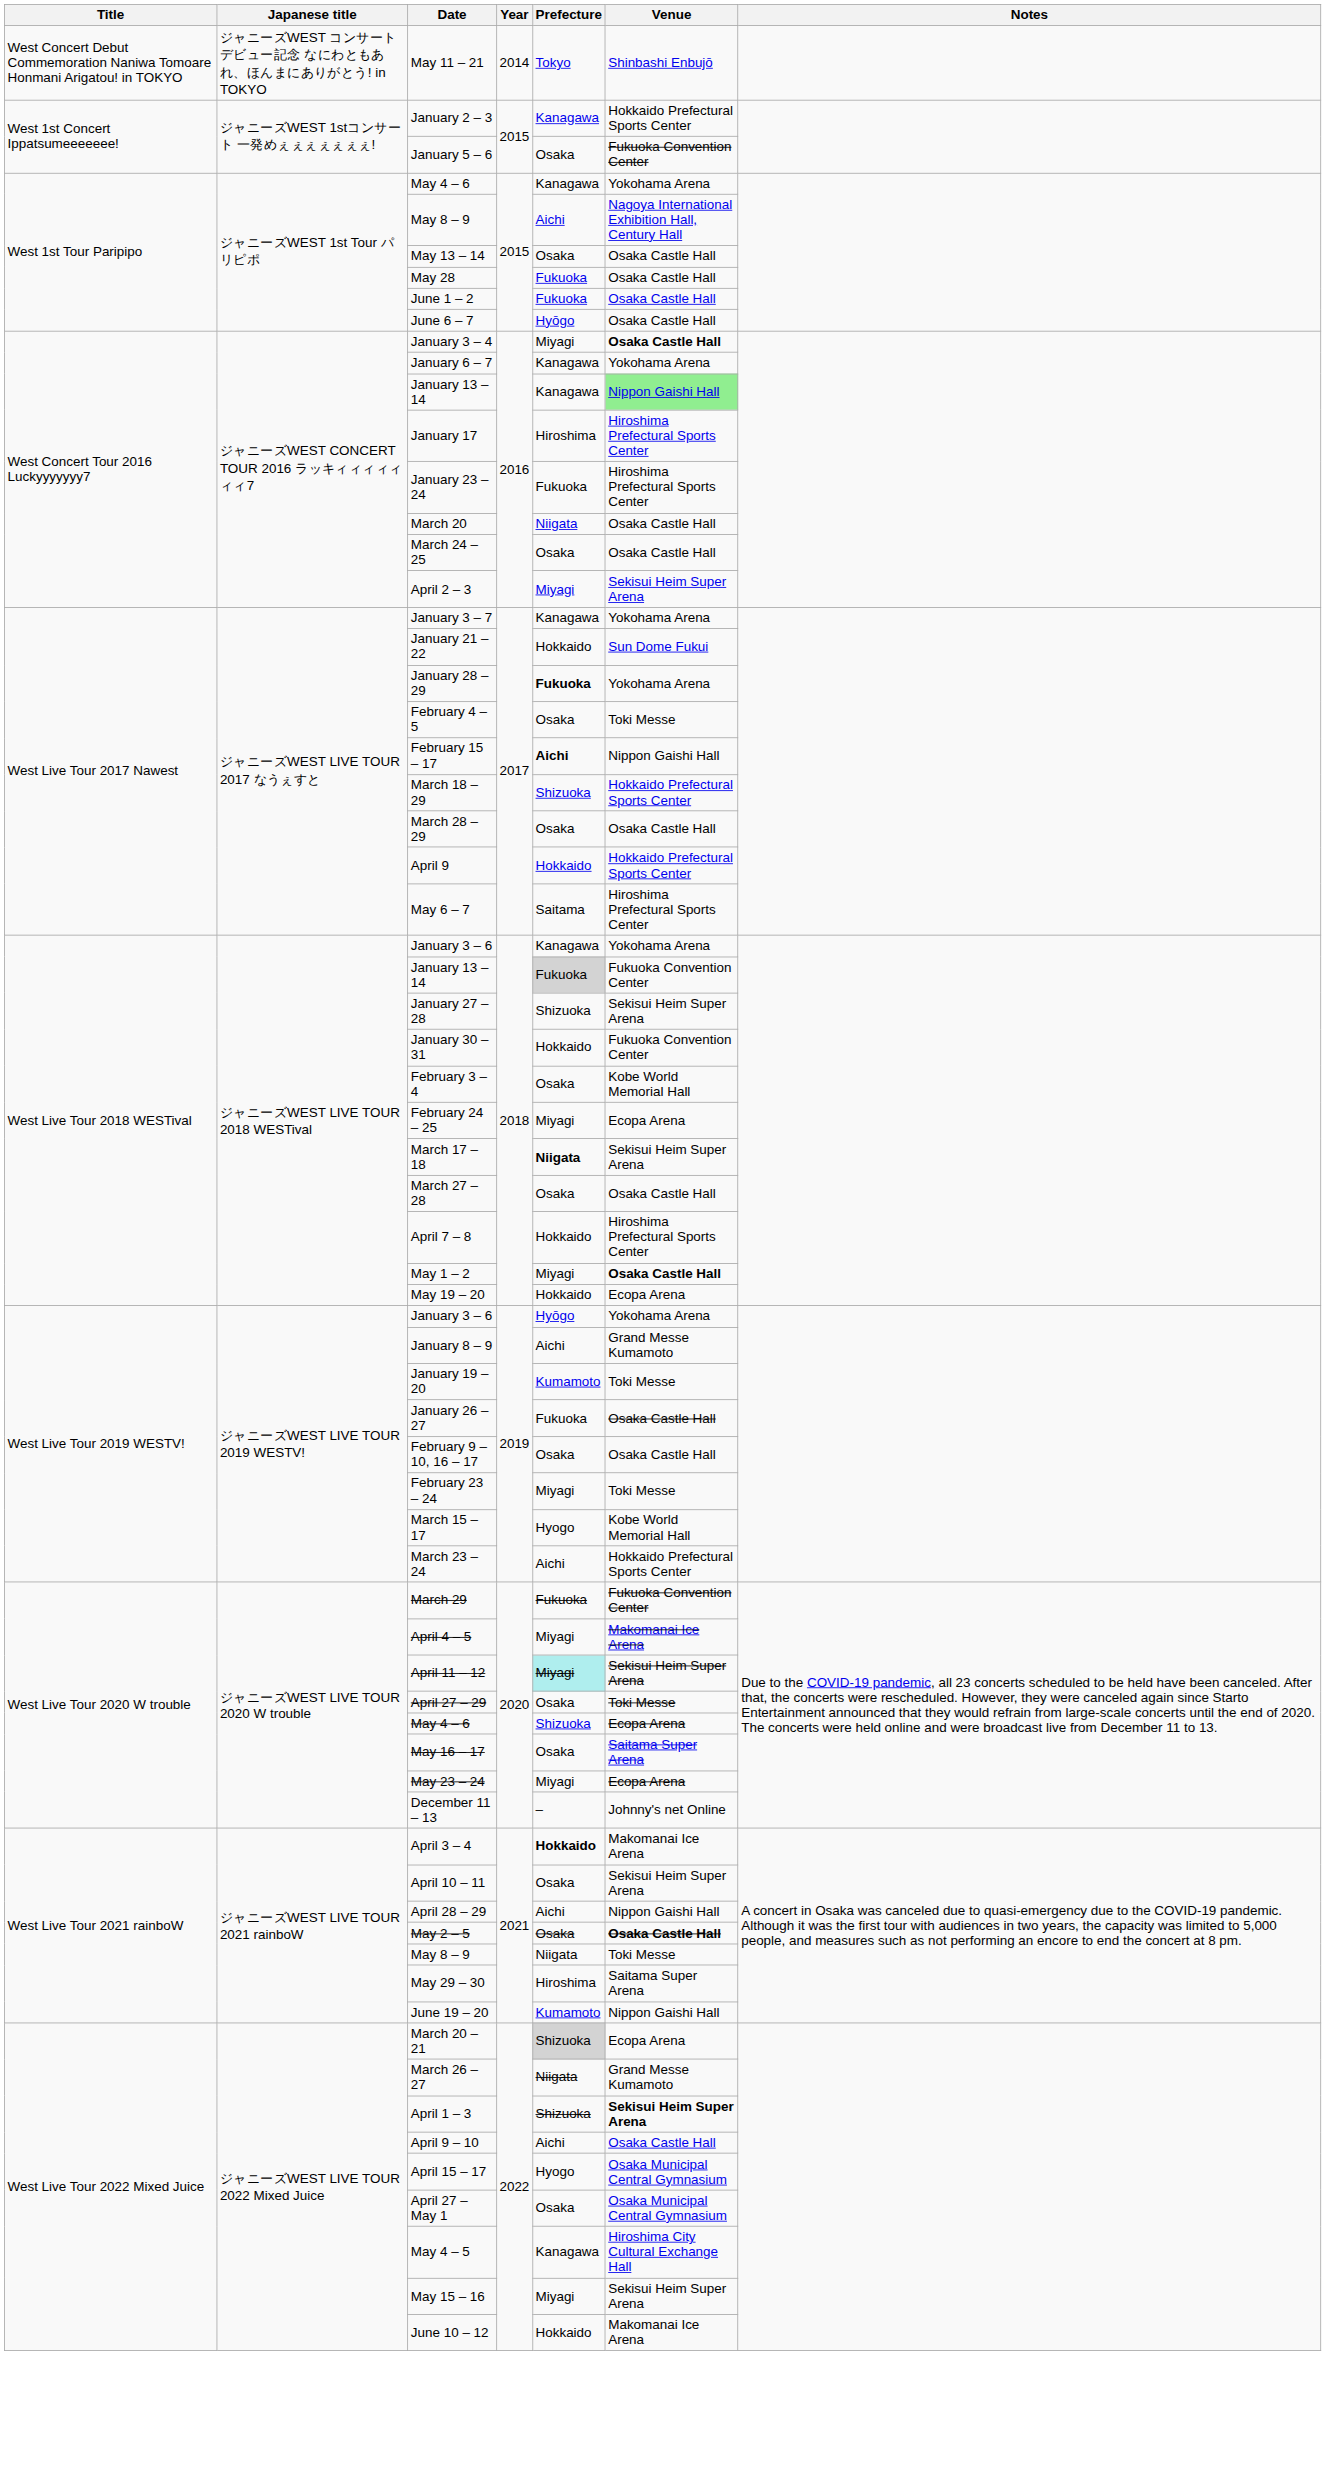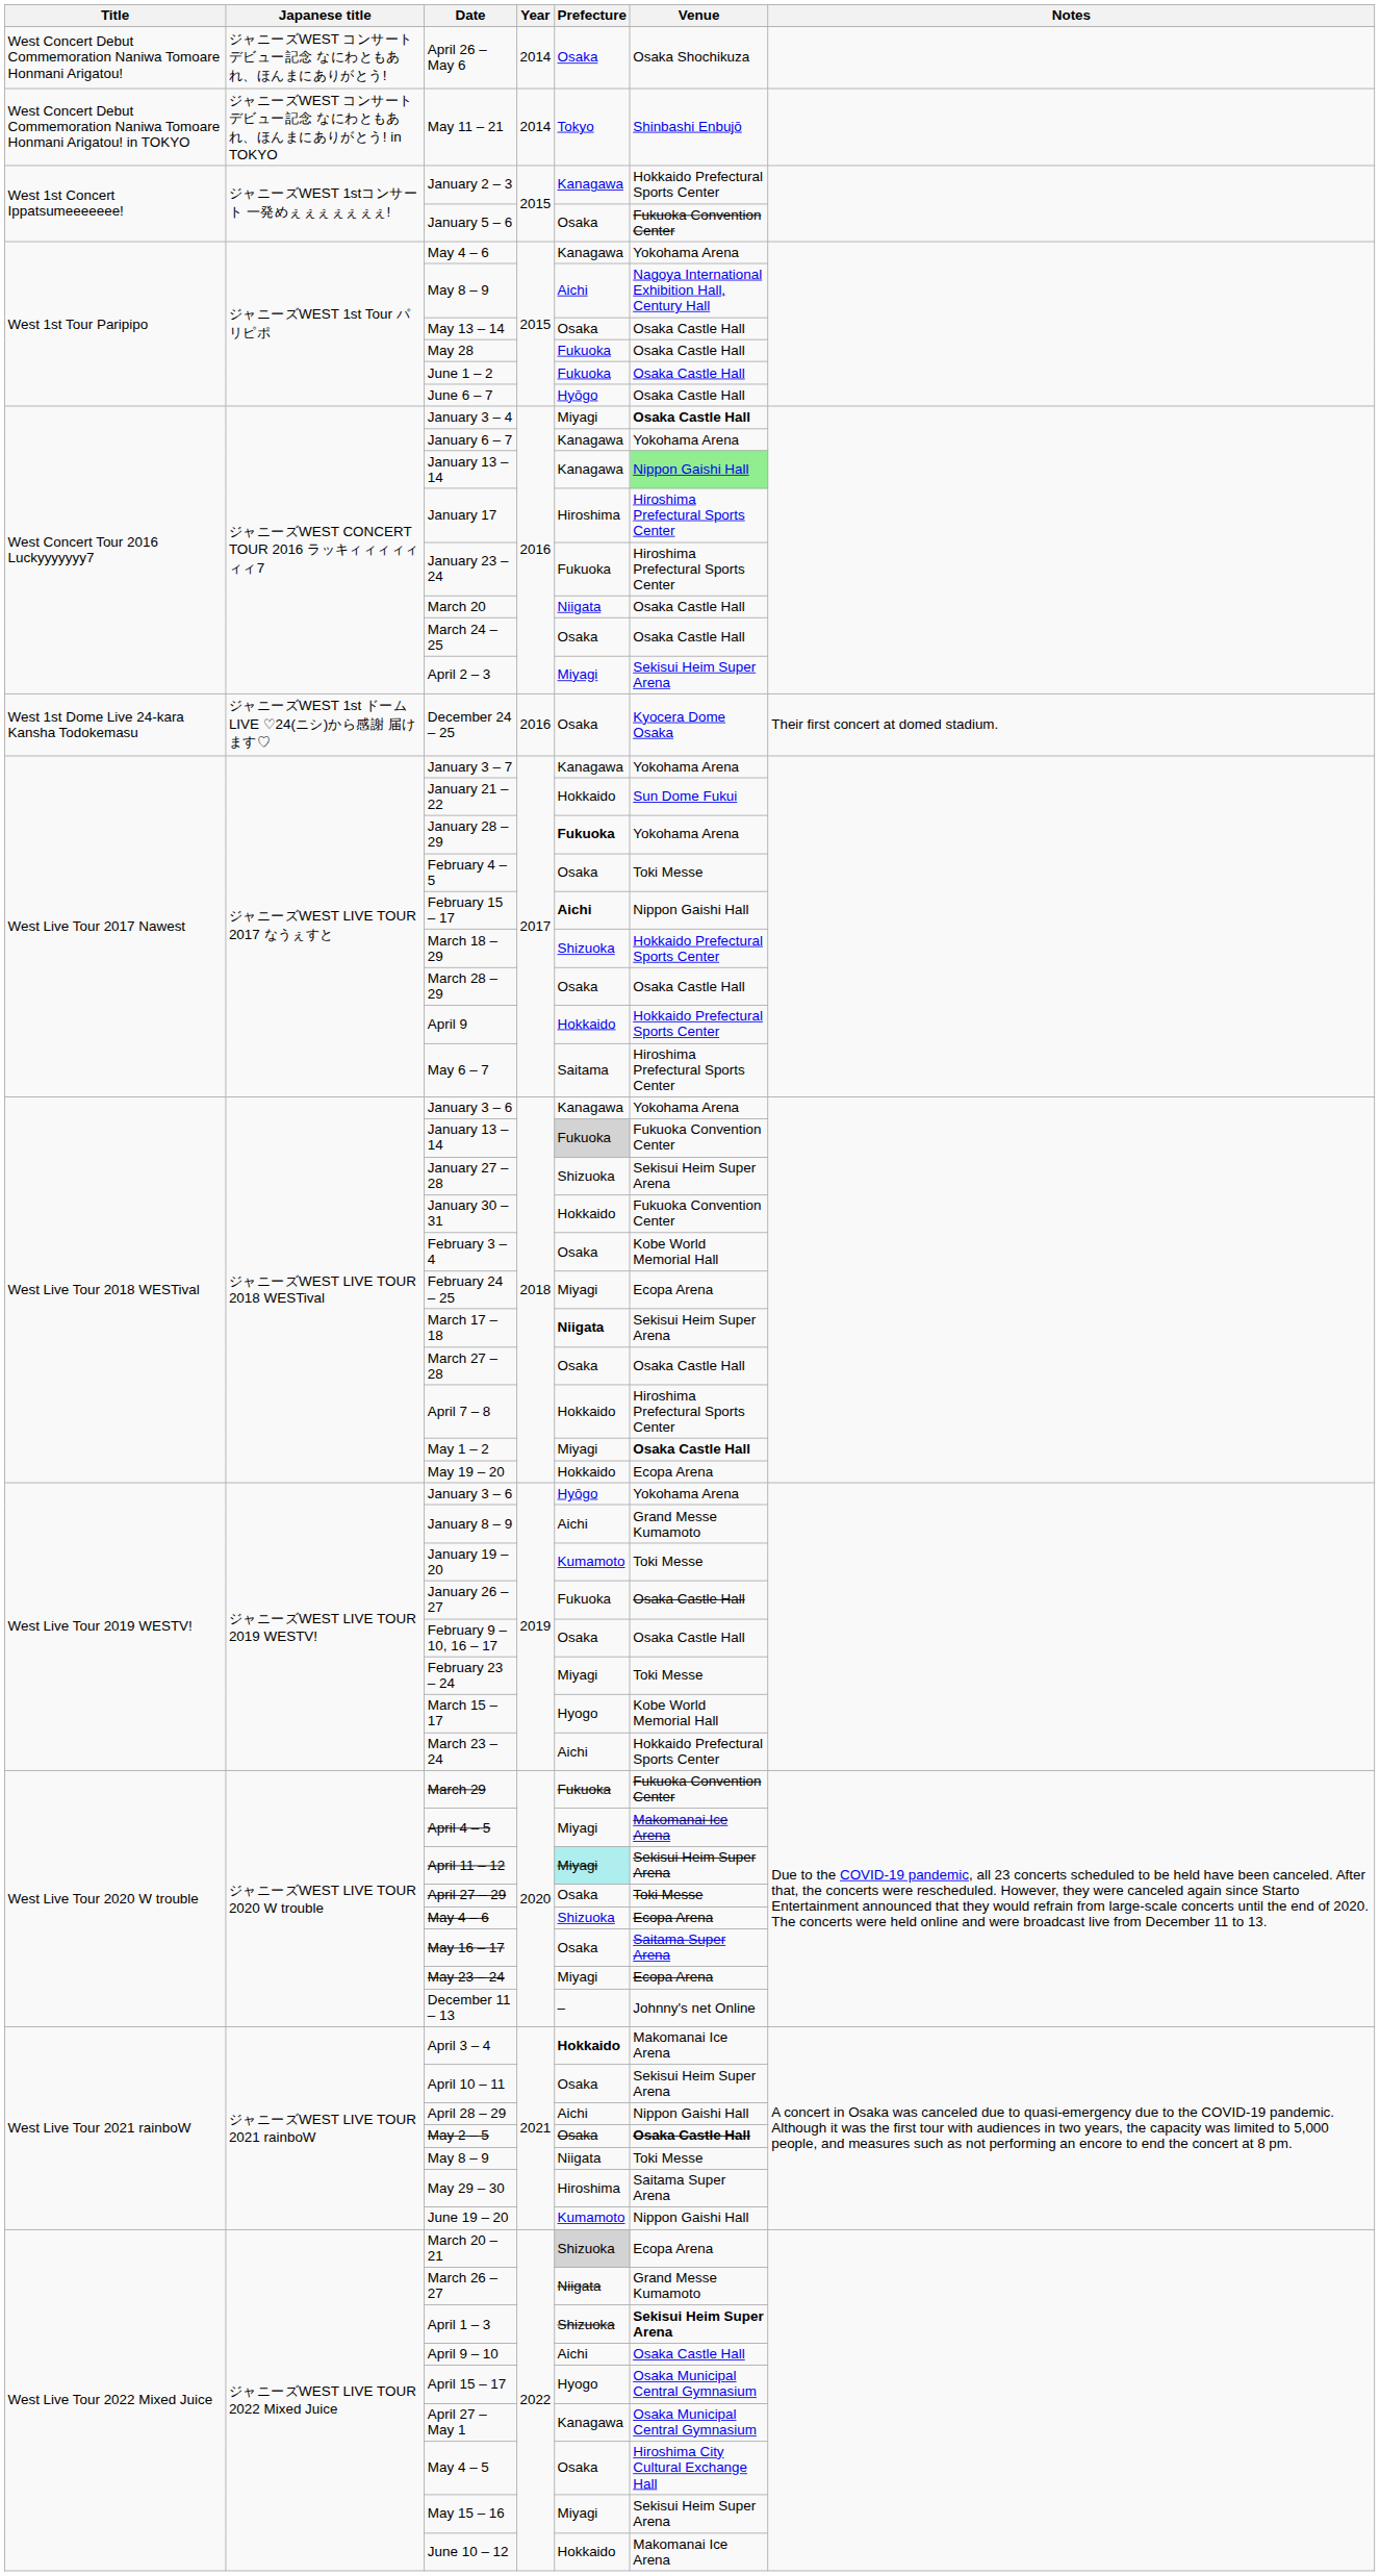 <table class="wikitable">
 <tr>
 <th>Title</th>
 <th>Japanese title</th>
 <th>Date</th>
 <th>Year</th>
 <th>Prefecture</th>
 <th>Venue</th>
 <th>Notes</th>
+</tr>
+<tr>
+<td>West Concert Debut Commemoration Naniwa Tomoare Honmani Arigatou!</td>
+<td>ジャニーズWEST コンサート デビュー記念 なにわともあれ、ほんまにありがとう!</td>
+<td>April 26 – May 6</td>
+<td>2014</td>
+<td><a href='#'>Osaka</a></td>
+<td>Osaka Shochikuza</td>
+<td></td>
 </tr>
 <tr>
 <td>West Concert Debut Commemoration Naniwa Tomoare Honmani Arigatou! in TOKYO</td>
 <td>ジャニーズWEST コンサート デビュー記念 なにわともあれ、ほんまにありがとう! in TOKYO</td>
 <td>May 11 – 21</td>
 <td>2014</td>
 <td><a href='#'>Tokyo</a></td>
 <td><a href='#'>Shinbashi Enbujō</a></td>
 <td></td>
 </tr>
 <tr>
 <td rowspan="2">West 1st Concert Ippatsumeeeeeee!</td>
 <td rowspan="2">ジャニーズWEST 1stコンサート 一発めぇぇぇぇぇぇぇ!</td>
 <td>January 2 – 3</td>
 <td rowspan="2">2015</td>
 <td><a href='#'>Kanagawa</a></td>
 <td>Hokkaido Prefectural Sports Center</td>
 <td rowspan="2"></td>
 </tr>
 <tr>
 <td>January 5 – 6</td>
 <td>Osaka</td>
 <td><s>Fukuoka Convention Center</s></td>
 </tr>
 <tr>
 <td rowspan="6">West 1st Tour Paripipo</td>
 <td rowspan="6">ジャニーズWEST 1st Tour パリピポ</td>
 <td>May 4 – 6</td>
 <td rowspan="6">2015</td>
 <td>Kanagawa</td>
 <td>Yokohama Arena</td>
 <td rowspan="6"></td>
 </tr>
 <tr>
 <td>May 8 – 9</td>
 <td><a href='#'>Aichi</a></td>
 <td><a href='#'>Nagoya International Exhibition Hall, Century Hall</a></td>
 </tr>
 <tr>
 <td>May 13 – 14</td>
 <td>Osaka</td>
 <td>Osaka Castle Hall</td>
 </tr>
 <tr>
 <td>May 28</td>
 <td><a href='#'>Fukuoka</a></td>
 <td>Osaka Castle Hall</td>
 </tr>
 <tr>
 <td>June 1 – 2</td>
 <td><a href='#'>Fukuoka</a></td>
 <td><a href='#'>Osaka Castle Hall</a></td>
 </tr>
 <tr>
 <td>June 6 – 7</td>
 <td><a href='#'>Hyōgo</a></td>
 <td>Osaka Castle Hall</td>
 </tr>
 <tr>
 <td rowspan="8">West Concert Tour 2016 Luckyyyyyyy7</td>
 <td rowspan="8">ジャニーズWEST CONCERT TOUR 2016 ラッキィィィィィィィ7</td>
 <td>January 3 – 4</td>
 <td rowspan="8">2016</td>
 <td>Miyagi</td>
 <td><strong>Osaka Castle Hall</strong></td>
 <td rowspan="8"></td>
 </tr>
 <tr>
 <td>January 6 – 7</td>
 <td>Kanagawa</td>
 <td>Yokohama Arena</td>
 </tr>
 <tr>
 <td>January 13 – 14</td>
 <td>Kanagawa</td>
 <td style="background: lightgreen;"><a href='#'>Nippon Gaishi Hall</a></td>
 </tr>
 <tr>
 <td>January 17</td>
 <td>Hiroshima</td>
 <td><a href='#'>Hiroshima Prefectural Sports Center</a></td>
 </tr>
 <tr>
 <td>January 23 – 24</td>
 <td>Fukuoka</td>
 <td>Hiroshima Prefectural Sports Center</td>
 </tr>
 <tr>
 <td>March 20</td>
 <td><a href='#'>Niigata</a></td>
 <td>Osaka Castle Hall</td>
 </tr>
 <tr>
 <td>March 24 – 25</td>
 <td>Osaka</td>
 <td>Osaka Castle Hall</td>
 </tr>
 <tr>
 <td>April 2 – 3</td>
 <td><a href='#'>Miyagi</a></td>
 <td><a href='#'>Sekisui Heim Super Arena</a></td>
+</tr>
+<tr>
+<td>West 1st Dome Live 24-kara Kansha Todokemasu</td>
+<td>ジャニーズWEST 1st ドーム LIVE ♡24(ニシ)から感謝 届けます♡</td>
+<td>December 24 – 25</td>
+<td>2016</td>
+<td>Osaka</td>
+<td><a href='#'>Kyocera Dome Osaka</a></td>
+<td>Their first concert at domed stadium.</td>
 </tr>
 <tr>
 <td rowspan="9">West Live Tour 2017 Nawest</td>
 <td rowspan="9">ジャニーズWEST LIVE TOUR 2017 なうぇすと</td>
 <td>January 3 – 7</td>
 <td rowspan="9">2017</td>
 <td>Kanagawa</td>
 <td>Yokohama Arena</td>
 <td rowspan="9"></td>
 </tr>
 <tr>
 <td>January 21 – 22</td>
 <td>Hokkaido</td>
 <td><a href='#'>Sun Dome Fukui</a></td>
 </tr>
 <tr>
 <td>January 28 – 29</td>
 <td><strong>Fukuoka</strong></td>
 <td>Yokohama Arena</td>
 </tr>
 <tr>
 <td>February 4 – 5</td>
 <td>Osaka</td>
 <td>Toki Messe</td>
 </tr>
 <tr>
 <td>February 15 – 17</td>
 <td><strong>Aichi</strong></td>
 <td>Nippon Gaishi Hall</td>
 </tr>
 <tr>
 <td>March 18 – 29</td>
 <td><a href='#'>Shizuoka</a></td>
 <td><a href='#'>Hokkaido Prefectural Sports Center</a></td>
 </tr>
 <tr>
 <td>March 28 – 29</td>
 <td>Osaka</td>
 <td>Osaka Castle Hall</td>
 </tr>
 <tr>
 <td>April 9</td>
 <td><a href='#'>Hokkaido</a></td>
 <td><a href='#'>Hokkaido Prefectural Sports Center</a></td>
 </tr>
 <tr>
 <td>May 6 – 7</td>
 <td>Saitama</td>
 <td>Hiroshima Prefectural Sports Center</td>
 </tr>
 <tr>
 <td rowspan="11">West Live Tour 2018 WESTival</td>
 <td rowspan="11">ジャニーズWEST LIVE TOUR 2018 WESTival</td>
 <td>January 3 – 6</td>
 <td rowspan="11">2018</td>
 <td>Kanagawa</td>
 <td>Yokohama Arena</td>
 <td rowspan="11"></td>
 </tr>
 <tr>
 <td>January 13 – 14</td>
 <td style="background: lightgrey;">Fukuoka</td>
 <td>Fukuoka Convention Center</td>
 </tr>
 <tr>
 <td>January 27 – 28</td>
 <td>Shizuoka</td>
 <td>Sekisui Heim Super Arena</td>
 </tr>
 <tr>
 <td>January 30 – 31</td>
 <td>Hokkaido</td>
 <td>Fukuoka Convention Center</td>
 </tr>
 <tr>
 <td>February 3 – 4</td>
 <td>Osaka</td>
 <td>Kobe World Memorial Hall</td>
 </tr>
 <tr>
 <td>February 24 – 25</td>
 <td>Miyagi</td>
 <td>Ecopa Arena</td>
 </tr>
 <tr>
 <td>March 17 – 18</td>
 <td><strong>Niigata</strong></td>
 <td>Sekisui Heim Super Arena</td>
 </tr>
 <tr>
 <td>March 27 – 28</td>
 <td>Osaka</td>
 <td>Osaka Castle Hall</td>
 </tr>
 <tr>
 <td>April 7 – 8</td>
 <td>Hokkaido</td>
 <td>Hiroshima Prefectural Sports Center</td>
 </tr>
 <tr>
 <td>May 1 – 2</td>
 <td>Miyagi</td>
 <td><strong>Osaka Castle Hall</strong></td>
 </tr>
 <tr>
 <td>May 19 – 20</td>
 <td>Hokkaido</td>
 <td>Ecopa Arena</td>
 </tr>
 <tr>
 <td rowspan="8">West Live Tour 2019 WESTV!</td>
 <td rowspan="8">ジャニーズWEST LIVE TOUR 2019 WESTV!</td>
 <td>January 3 – 6</td>
 <td rowspan="8">2019</td>
 <td><a href='#'>Hyōgo</a></td>
 <td>Yokohama Arena</td>
 <td rowspan="8"></td>
 </tr>
 <tr>
 <td>January 8 – 9</td>
 <td>Aichi</td>
 <td>Grand Messe Kumamoto</td>
 </tr>
 <tr>
 <td>January 19 – 20</td>
 <td><a href='#'>Kumamoto</a></td>
 <td>Toki Messe</td>
 </tr>
 <tr>
 <td>January 26 – 27</td>
 <td>Fukuoka</td>
 <td><s>Osaka Castle Hall</s></td>
 </tr>
 <tr>
 <td>February 9 – 10, 16 – 17</td>
 <td>Osaka</td>
 <td>Osaka Castle Hall</td>
 </tr>
 <tr>
 <td>February 23 – 24</td>
 <td>Miyagi</td>
 <td>Toki Messe</td>
 </tr>
 <tr>
 <td>March 15 – 17</td>
 <td>Hyogo</td>
 <td>Kobe World Memorial Hall</td>
 </tr>
 <tr>
 <td>March 23 – 24</td>
 <td>Aichi</td>
 <td>Hokkaido Prefectural Sports Center</td>
 </tr>
 <tr>
 <td rowspan="8">West Live Tour 2020 W trouble</td>
 <td rowspan="8">ジャニーズWEST LIVE TOUR 2020 W trouble</td>
 <td><s>March 29</s></td>
 <td rowspan="8">2020</td>
 <td><s>Fukuoka</s></td>
 <td><s>Fukuoka Convention Center</s></td>
 <td rowspan="8">Due to the <a href='#'>COVID-19 pandemic</a>, all 23 concerts scheduled to be held have been canceled. After that, the concerts were rescheduled. However, they were canceled again since Starto Entertainment announced that they would refrain from large-scale concerts until the end of 2020. The concerts were held online and were broadcast live from December 11 to 13.</td>
 </tr>
 <tr>
 <td><s>April 4 – 5</s></td>
 <td>Miyagi</td>
 <td><s><a href='#'>Makomanai Ice Arena</a></s></td>
 </tr>
 <tr>
 <td><s>April 11 – 12</s></td>
 <td style="background: paleturquoise;"><s>Miyagi</s></td>
 <td><s>Sekisui Heim Super Arena</s></td>
 </tr>
 <tr>
 <td><s>April 27 – 29</s></td>
 <td>Osaka</td>
 <td><s>Toki Messe</s></td>
 </tr>
 <tr>
 <td><s>May 4 – 6</s></td>
 <td><a href='#'>Shizuoka</a></td>
 <td><s>Ecopa Arena</s></td>
 </tr>
 <tr>
 <td><s>May 16 – 17</s></td>
 <td>Osaka</td>
 <td><a href='#'><s>Saitama Super Arena</s></a></td>
 </tr>
 <tr>
 <td><s>May 23 – 24</s></td>
 <td>Miyagi</td>
 <td><s>Ecopa Arena</s></td>
 </tr>
 <tr>
 <td>December 11 – 13</td>
 <td>–</td>
 <td>Johnny's net Online</td>
 </tr>
 <tr>
 <td rowspan="7">West Live Tour 2021 rainboW</td>
 <td rowspan="7">ジャニーズWEST LIVE TOUR 2021 rainboW</td>
 <td>April 3 – 4</td>
 <td rowspan="7">2021</td>
 <td><strong>Hokkaido</strong></td>
 <td>Makomanai Ice Arena</td>
 <td rowspan="7">A concert in Osaka was canceled due to quasi-emergency due to the COVID-19 pandemic. Although it was the first tour with audiences in two years, the capacity was limited to 5,000 people, and measures such as not performing an encore to end the concert at 8 pm.</td>
 </tr>
 <tr>
 <td>April 10 – 11</td>
 <td>Osaka</td>
 <td>Sekisui Heim Super Arena</td>
 </tr>
 <tr>
 <td>April 28 – 29</td>
 <td>Aichi</td>
 <td>Nippon Gaishi Hall</td>
 </tr>
 <tr>
 <td><s>May 2 – 5</s></td>
 <td><s>Osaka</s></td>
 <td><strong><s>Osaka Castle Hall</s></strong></td>
 </tr>
 <tr>
 <td>May 8 – 9</td>
 <td>Niigata</td>
 <td>Toki Messe</td>
 </tr>
 <tr>
 <td>May 29 – 30</td>
 <td>Hiroshima</td>
 <td>Saitama Super Arena</td>
 </tr>
 <tr>
 <td>June 19 – 20</td>
 <td><a href='#'>Kumamoto</a></td>
 <td>Nippon Gaishi Hall</td>
 </tr>
 <tr>
 <td rowspan="9">West Live Tour 2022 Mixed Juice</td>
 <td rowspan="9">ジャニーズWEST LIVE TOUR 2022 Mixed Juice</td>
 <td>March 20 – 21</td>
 <td rowspan="9">2022</td>
 <td style="background: lightgrey;">Shizuoka</td>
 <td>Ecopa Arena</td>
 <td rowspan="9"></td>
 </tr>
 <tr>
 <td>March 26 – 27</td>
 <td><s>Niigata</s></td>
 <td>Grand Messe Kumamoto</td>
 </tr>
 <tr>
 <td>April 1 – 3</td>
 <td><s>Shizuoka</s></td>
 <td><strong>Sekisui Heim Super Arena</strong></td>
 </tr>
 <tr>
 <td>April 9 – 10</td>
 <td>Aichi</td>
 <td><a href='#'>Osaka Castle Hall</a></td>
 </tr>
 <tr>
 <td>April 15 – 17</td>
 <td>Hyogo</td>
 <td><a href='#'>Osaka Municipal Central Gymnasium</a></td>
 </tr>
 <tr>
 <td>April 27 – May 1</td>
-<td>Osaka</td>
+<td>Kanagawa</td>
 <td><a href='#'>Osaka Municipal Central Gymnasium</a></td>
 </tr>
 <tr>
 <td>May 4 – 5</td>
-<td>Kanagawa</td>
+<td>Osaka</td>
 <td><a href='#'>Hiroshima City Cultural Exchange Hall</a></td>
 </tr>
 <tr>
 <td>May 15 – 16</td>
 <td>Miyagi</td>
 <td>Sekisui Heim Super Arena</td>
 </tr>
 <tr>
 <td>June 10 – 12</td>
 <td>Hokkaido</td>
 <td>Makomanai Ice Arena</td>
 </tr>
 </table>
